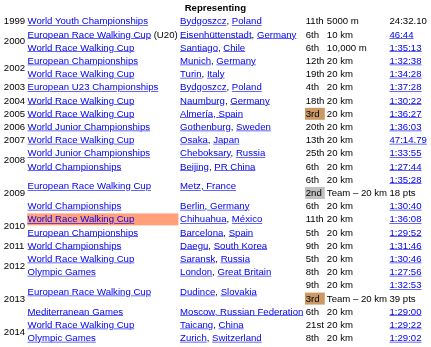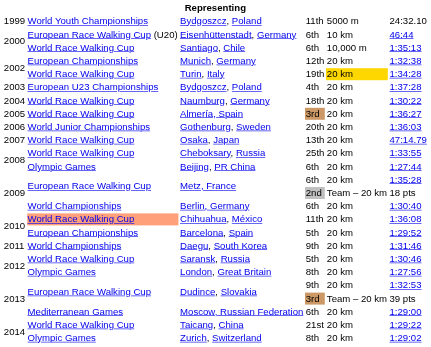 <table>
 <tr>
 <th colspan="6">Representing </th>
 </tr>
 <tr>
 <td>1999</td>
 <td><a href='#'>World Youth Championships</a></td>
 <td><a href='#'>Bydgoszcz</a>, <a href='#'>Poland</a></td>
 <td>11th</td>
 <td>5000 m</td>
 <td>24:32.10</td>
 </tr>
 <tr>
 <td rowspan=2>2000</td>
 <td><a href='#'>European Race Walking Cup</a> (U20)</td>
 <td><a href='#'>Eisenhüttenstadt</a>, <a href='#'>Germany</a></td>
 <td>6th</td>
 <td>10 km</td>
 <td><a href='#'>46:44</a></td>
 </tr>
 <tr>
 <td><a href='#'>World Race Walking Cup</a></td>
 <td><a href='#'>Santiago</a>, <a href='#'>Chile</a></td>
 <td>6th</td>
 <td>10,000 m</td>
 <td><a href='#'>1:35:13</a></td>
 </tr>
 <tr>
 <td rowspan=2>2002</td>
 <td><a href='#'>European Championships</a></td>
 <td><a href='#'>Munich</a>, <a href='#'>Germany</a></td>
 <td>12th</td>
 <td>20 km</td>
 <td><a href='#'>1:32:38</a></td>
 </tr>
 <tr>
 <td><a href='#'>World Race Walking Cup</a></td>
 <td><a href='#'>Turin</a>, <a href='#'>Italy</a></td>
 <td>19th</td>
-<td>20 km</td>
+<td style="background: gold;">20 km</td>
 <td><a href='#'>1:34:28</a></td>
 </tr>
 <tr>
 <td>2003</td>
 <td><a href='#'>European U23 Championships</a></td>
 <td><a href='#'>Bydgoszcz</a>, <a href='#'>Poland</a></td>
 <td>4th</td>
 <td>20 km</td>
 <td><a href='#'>1:37:28</a></td>
 </tr>
 <tr>
 <td>2004</td>
 <td><a href='#'>World Race Walking Cup</a></td>
 <td><a href='#'>Naumburg</a>, <a href='#'>Germany</a></td>
 <td>18th</td>
 <td>20 km</td>
 <td><a href='#'>1:30:22</a></td>
 </tr>
 <tr>
 <td>2005</td>
 <td><a href='#'>World Race Walking Cup</a></td>
 <td><a href='#'>Almería, Spain</a></td>
 <td bgcolor="cc9966">3rd</td>
 <td>20 km</td>
 <td><a href='#'>1:36:27</a></td>
 </tr>
 <tr>
 <td>2006</td>
 <td><a href='#'>World Junior Championships</a></td>
 <td><a href='#'>Gothenburg</a>, <a href='#'>Sweden</a></td>
 <td>20th</td>
 <td>20 km</td>
 <td><a href='#'>1:36:03</a></td>
 </tr>
 <tr>
 <td>2007</td>
 <td><a href='#'>World Race Walking Cup</a></td>
 <td><a href='#'>Osaka</a>, <a href='#'>Japan</a></td>
 <td>13th</td>
 <td>20 km</td>
 <td><a href='#'>47:14.79</a></td>
 </tr>
 <tr>
 <td rowspan=2>2008</td>
-<td><a href='#'>World Junior Championships</a></td>
+<td><a href='#'>World Race Walking Cup</a></td>
 <td><a href='#'>Cheboksary</a>, <a href='#'>Russia</a></td>
 <td>25th</td>
 <td>20 km</td>
 <td><a href='#'>1:33:55</a></td>
 </tr>
 <tr>
-<td><a href='#'>World Championships</a></td>
+<td><a href='#'>Olympic Games</a></td>
 <td><a href='#'>Beijing</a>, <a href='#'>PR China</a></td>
 <td>6th</td>
 <td>20 km</td>
 <td><a href='#'>1:27:44</a></td>
 </tr>
 <tr>
 <td rowspan=3>2009</td>
 <td rowspan=2><a href='#'>European Race Walking Cup</a></td>
 <td rowspan=2><a href='#'>Metz, France</a></td>
 <td>6th</td>
 <td>20 km</td>
 <td><a href='#'>1:35:28</a></td>
 </tr>
 <tr>
 <td bgcolor=silver>2nd</td>
 <td>Team – 20 km</td>
 <td>18 pts</td>
 </tr>
 <tr>
 <td><a href='#'>World Championships</a></td>
 <td><a href='#'>Berlin, Germany</a></td>
 <td>6th</td>
 <td>20 km</td>
 <td><a href='#'>1:30:40</a></td>
 </tr>
 <tr>
 <td rowspan=2>2010</td>
 <td style="background: lightsalmon;"><a href='#'>World Race Walking Cup</a></td>
 <td><a href='#'>Chihuahua</a>, <a href='#'>México</a></td>
 <td>11th</td>
 <td>20 km</td>
 <td><a href='#'>1:36:08</a></td>
 </tr>
 <tr>
 <td><a href='#'>European Championships</a></td>
 <td><a href='#'>Barcelona</a>, <a href='#'>Spain</a></td>
 <td>5th</td>
 <td>20 km</td>
 <td><a href='#'>1:29:52</a></td>
 </tr>
 <tr>
 <td>2011</td>
 <td><a href='#'>World Championships</a></td>
 <td><a href='#'>Daegu</a>, <a href='#'>South Korea</a></td>
 <td>9th</td>
 <td>20 km</td>
 <td><a href='#'>1:31:46</a></td>
 </tr>
 <tr>
 <td rowspan=2>2012</td>
 <td><a href='#'>World Race Walking Cup</a></td>
 <td><a href='#'>Saransk</a>, <a href='#'>Russia</a></td>
 <td>5th</td>
 <td>20 km</td>
 <td><a href='#'>1:30:46</a></td>
 </tr>
 <tr>
 <td><a href='#'>Olympic Games</a></td>
 <td><a href='#'>London</a>, <a href='#'>Great Britain</a></td>
 <td>8th</td>
 <td>20 km</td>
 <td><a href='#'>1:27:56</a></td>
 </tr>
 <tr>
 <td rowspan=3>2013</td>
 <td rowspan=2><a href='#'>European Race Walking Cup</a></td>
 <td rowspan=2><a href='#'>Dudince</a>, <a href='#'>Slovakia</a></td>
 <td>9th</td>
 <td>20 km</td>
 <td><a href='#'>1:32:53</a></td>
 </tr>
 <tr>
 <td bgcolor="cc9966">3rd</td>
 <td>Team – 20 km</td>
 <td>39 pts</td>
 </tr>
 <tr>
 <td><a href='#'>Mediterranean Games</a></td>
 <td><a href='#'>Moscow, Russian Federation</a></td>
 <td>6th</td>
 <td>20 km</td>
 <td><a href='#'>1:29:00</a></td>
 </tr>
 <tr>
 <td rowspan=2>2014</td>
 <td><a href='#'>World Race Walking Cup</a></td>
 <td><a href='#'>Taicang</a>, <a href='#'>China</a></td>
 <td>21st</td>
 <td>20 km</td>
 <td><a href='#'>1:29:22</a></td>
 </tr>
 <tr>
 <td><a href='#'>Olympic Games</a></td>
 <td><a href='#'>Zurich</a>, <a href='#'>Switzerland</a></td>
 <td>8th</td>
 <td>20 km</td>
 <td><a href='#'>1:29:02</a></td>
 </tr>
 </table>
